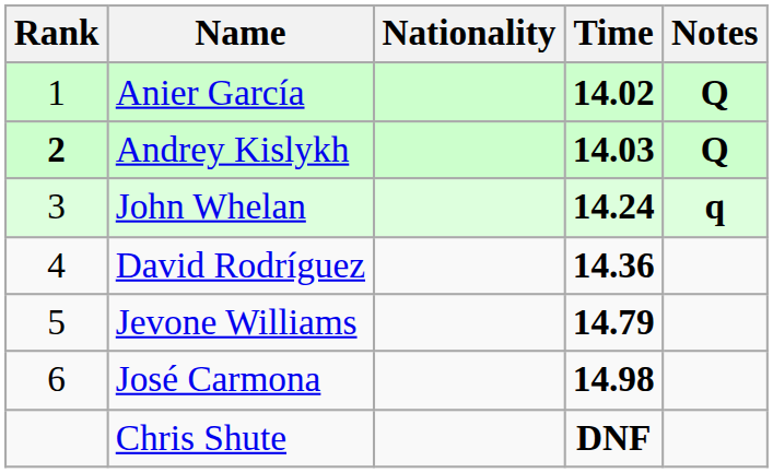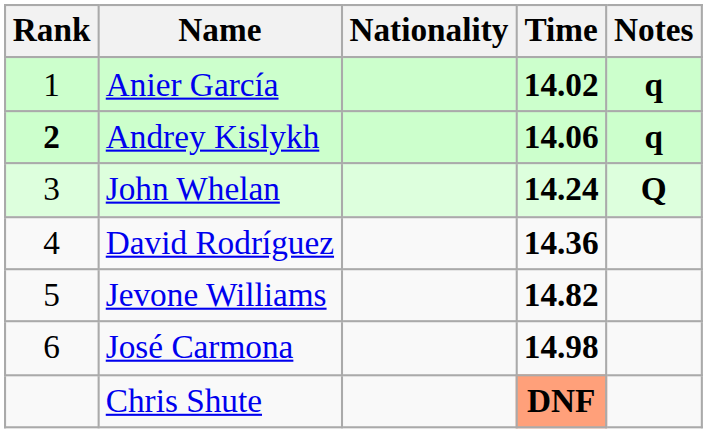 <table class="wikitable sortable" style="text-align:center">
 <tr>
 <th>Rank</th>
 <th>Name</th>
 <th>Nationality</th>
 <th>Time</th>
 <th>Notes</th>
 </tr>
 <tr bgcolor=ccffcc>
 <td>1</td>
 <td align=left><a href='#'>Anier García</a></td>
 <td align=left></td>
 <td><strong>14.02</strong></td>
-<td><strong>Q</strong></td>
+<td><strong>q</strong></td>
 </tr>
 <tr bgcolor=ccffcc>
 <td><strong>2</strong></td>
 <td align=left><a href='#'>Andrey Kislykh</a></td>
 <td align=left></td>
-<td><strong>14.03</strong></td>
-<td><strong>Q</strong></td>
+<td><strong>14.06</strong></td>
+<td><strong>q</strong></td>
 </tr>
 <tr bgcolor=ddffdd>
 <td>3</td>
 <td align=left><a href='#'>John Whelan</a></td>
 <td align=left></td>
 <td><strong>14.24</strong></td>
-<td><strong>q</strong></td>
+<td><strong>Q</strong></td>
 </tr>
 <tr>
 <td>4</td>
 <td align=left><a href='#'>David Rodríguez</a></td>
 <td align=left></td>
 <td><strong>14.36</strong></td>
 <td></td>
 </tr>
 <tr>
 <td>5</td>
 <td align=left><a href='#'>Jevone Williams</a></td>
 <td align=left></td>
-<td><strong>14.79</strong></td>
+<td><strong>14.82</strong></td>
 <td></td>
 </tr>
 <tr>
 <td>6</td>
 <td align=left><a href='#'>José Carmona</a></td>
 <td align=left></td>
 <td><strong>14.98</strong></td>
 <td></td>
 </tr>
 <tr>
 <td></td>
 <td align=left><a href='#'>Chris Shute</a></td>
 <td align=left></td>
-<td><strong>DNF</strong></td>
+<td style="background: lightsalmon;"><strong>DNF</strong></td>
 <td></td>
 </tr>
 </table>
